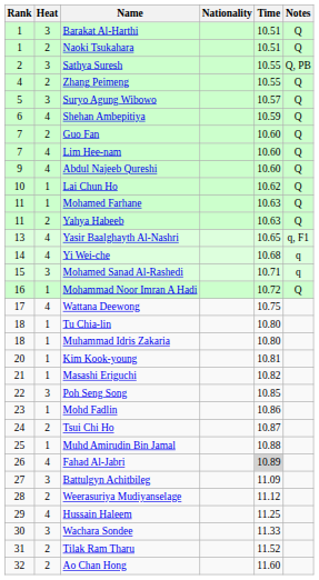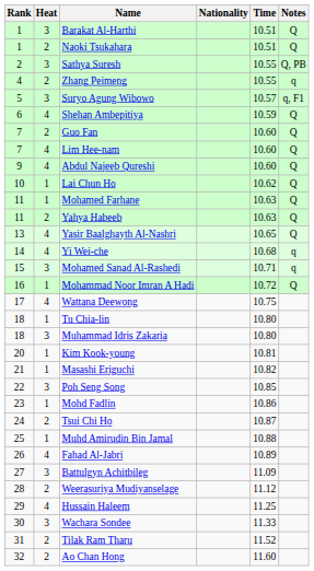 <table class="wikitable sortable" style="text-align:center; font-size:95%">
 <tr>
 <th>Rank</th>
 <th>Heat</th>
 <th>Name</th>
 <th>Nationality</th>
 <th>Time</th>
 <th>Notes</th>
 </tr>
 <tr bgcolor=ccffcc>
 <td>1</td>
 <td>3</td>
 <td align=left><a href='#'>Barakat Al-Harthi</a></td>
 <td align=left></td>
 <td>10.51</td>
 <td>Q</td>
 </tr>
 <tr bgcolor=ccffcc>
 <td>1</td>
 <td>2</td>
 <td align=left><a href='#'>Naoki Tsukahara</a></td>
 <td align=left></td>
 <td>10.51</td>
 <td>Q</td>
 </tr>
 <tr bgcolor=ccffcc>
 <td>2</td>
 <td>3</td>
 <td align=left><a href='#'>Sathya Suresh</a></td>
 <td align=left></td>
 <td>10.55</td>
 <td>Q, PB</td>
 </tr>
 <tr bgcolor=ccffcc>
 <td>4</td>
 <td>2</td>
 <td align=left><a href='#'>Zhang Peimeng</a></td>
 <td align=left></td>
 <td>10.55</td>
-<td>Q</td>
+<td>q</td>
 </tr>
 <tr bgcolor=ccffcc>
 <td>5</td>
 <td>3</td>
 <td align=left><a href='#'>Suryo Agung Wibowo</a></td>
 <td align=left></td>
 <td>10.57</td>
-<td>Q</td>
+<td>q, F1</td>
 </tr>
 <tr bgcolor=ccffcc>
 <td>6</td>
 <td>4</td>
 <td align=left><a href='#'>Shehan Ambepitiya</a></td>
 <td align=left></td>
 <td>10.59</td>
 <td>Q</td>
 </tr>
 <tr bgcolor=ccffcc>
 <td>7</td>
 <td>2</td>
 <td align=left><a href='#'>Guo Fan</a></td>
 <td align=left></td>
 <td>10.60</td>
 <td>Q</td>
 </tr>
 <tr bgcolor=ccffcc>
 <td>7</td>
 <td>4</td>
 <td align=left><a href='#'>Lim Hee-nam</a></td>
 <td align=left></td>
 <td>10.60</td>
 <td>Q</td>
 </tr>
 <tr bgcolor=ccffcc>
 <td>9</td>
 <td>4</td>
 <td align=left><a href='#'>Abdul Najeeb Qureshi</a></td>
 <td align=left></td>
 <td>10.60</td>
 <td>Q</td>
 </tr>
 <tr bgcolor=ccffcc>
 <td>10</td>
 <td>1</td>
 <td align=left><a href='#'>Lai Chun Ho</a></td>
 <td align=left></td>
 <td>10.62</td>
 <td>Q</td>
 </tr>
 <tr bgcolor=ccffcc>
 <td>11</td>
 <td>1</td>
 <td align=left><a href='#'>Mohamed Farhane</a></td>
 <td align=left></td>
 <td>10.63</td>
 <td>Q</td>
 </tr>
 <tr bgcolor=ccffcc>
 <td>11</td>
 <td>2</td>
 <td align=left><a href='#'>Yahya Habeeb</a></td>
 <td align=left></td>
 <td>10.63</td>
 <td>Q</td>
 </tr>
 <tr bgcolor=ddffdd>
 <td>13</td>
 <td>4</td>
 <td align=left><a href='#'>Yasir Baalghayth Al-Nashri</a></td>
 <td align=left></td>
 <td>10.65</td>
-<td>q, F1</td>
+<td>Q</td>
 </tr>
 <tr bgcolor=ddffdd>
 <td>14</td>
 <td>4</td>
 <td align=left><a href='#'>Yi Wei-che</a></td>
 <td align=left></td>
 <td>10.68</td>
 <td>q</td>
 </tr>
 <tr bgcolor=ddffdd>
 <td>15</td>
 <td>3</td>
 <td align=left><a href='#'>Mohamed Sanad Al-Rashedi</a></td>
 <td align=left></td>
 <td>10.71</td>
 <td>q</td>
 </tr>
 <tr bgcolor=ccffcc>
 <td>16</td>
 <td>1</td>
 <td align=left><a href='#'>Mohammad Noor Imran A Hadi</a></td>
 <td align=left></td>
 <td>10.72</td>
 <td>Q</td>
 </tr>
 <tr>
 <td>17</td>
 <td>4</td>
 <td align=left><a href='#'>Wattana Deewong</a></td>
 <td align=left></td>
 <td>10.75</td>
 <td></td>
 </tr>
 <tr>
 <td>18</td>
 <td>1</td>
 <td align=left><a href='#'>Tu Chia-lin</a></td>
 <td align=left></td>
 <td>10.80</td>
 <td></td>
 </tr>
 <tr>
 <td>18</td>
-<td>1</td>
+<td>3</td>
 <td align=left><a href='#'>Muhammad Idris Zakaria</a></td>
 <td align=left></td>
 <td>10.80</td>
 <td></td>
 </tr>
 <tr>
 <td>20</td>
 <td>1</td>
 <td align=left><a href='#'>Kim Kook-young</a></td>
 <td align=left></td>
 <td>10.81</td>
 <td></td>
 </tr>
 <tr>
 <td>21</td>
 <td>1</td>
 <td align=left><a href='#'>Masashi Eriguchi</a></td>
 <td align=left></td>
 <td>10.82</td>
 <td></td>
 </tr>
 <tr>
 <td>22</td>
 <td>3</td>
 <td align=left><a href='#'>Poh Seng Song</a></td>
 <td align=left></td>
 <td>10.85</td>
 <td></td>
 </tr>
 <tr>
 <td>23</td>
 <td>1</td>
 <td align=left><a href='#'>Mohd Fadlin</a></td>
 <td align=left></td>
 <td>10.86</td>
 <td></td>
 </tr>
 <tr>
 <td>24</td>
 <td>2</td>
 <td align=left><a href='#'>Tsui Chi Ho</a></td>
 <td align=left></td>
 <td>10.87</td>
 <td></td>
 </tr>
 <tr>
 <td>25</td>
 <td>1</td>
 <td align=left><a href='#'>Muhd Amirudin Bin Jamal</a></td>
 <td align=left></td>
 <td>10.88</td>
 <td></td>
 </tr>
 <tr>
 <td>26</td>
 <td>4</td>
 <td align=left><a href='#'>Fahad Al-Jabri</a></td>
 <td align=left></td>
-<td style="background: lightgrey;">10.89</td>
+<td>10.89</td>
 <td></td>
 </tr>
 <tr>
 <td>27</td>
 <td>3</td>
 <td align=left><a href='#'>Battulgyn Achitbileg</a></td>
 <td align=left></td>
 <td>11.09</td>
 <td></td>
 </tr>
 <tr>
 <td>28</td>
 <td>2</td>
 <td align=left><a href='#'>Weerasuriya Mudiyanselage</a></td>
 <td align=left></td>
 <td>11.12</td>
 <td></td>
 </tr>
 <tr>
 <td>29</td>
 <td>4</td>
 <td align=left><a href='#'>Hussain Haleem</a></td>
 <td align=left></td>
 <td>11.25</td>
 <td></td>
 </tr>
 <tr>
 <td>30</td>
 <td>3</td>
 <td align=left><a href='#'>Wachara Sondee</a></td>
 <td align=left></td>
 <td>11.33</td>
 <td></td>
 </tr>
 <tr>
 <td>31</td>
 <td>2</td>
 <td align=left><a href='#'>Tilak Ram Tharu</a></td>
 <td align=left></td>
 <td>11.52</td>
 <td></td>
 </tr>
 <tr>
 <td>32</td>
 <td>2</td>
 <td align=left><a href='#'>Ao Chan Hong</a></td>
 <td align=left></td>
 <td>11.60</td>
 <td></td>
 </tr>
 </table>
